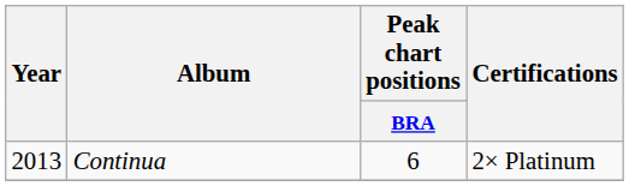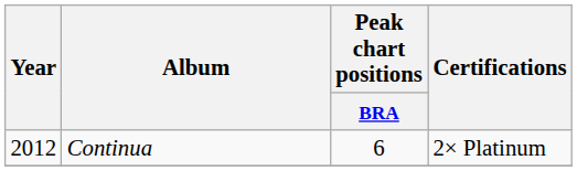 <table class="wikitable">
 <tr>
 <th align="center" rowspan="2">Year</th>
 <th align="center" rowspan="2" width="180">Album</th>
 <th align="center" colspan="1">Peak chart positions</th>
 <th align="center" rowspan="2">Certifications</th>
 </tr>
 <tr>
 <th width="30"><small><a href='#'>BRA</a><br></small></th>
 </tr>
 <tr>
-<td align="center" rowspan="1">2013</td>
+<td align="center" rowspan="1">2012</td>
 <td><em>Continua</em></td>
 <td align="center">6</td>
 <td>2× Platinum</td>
 </tr>
 <tr>
 </tr>
 </table>
